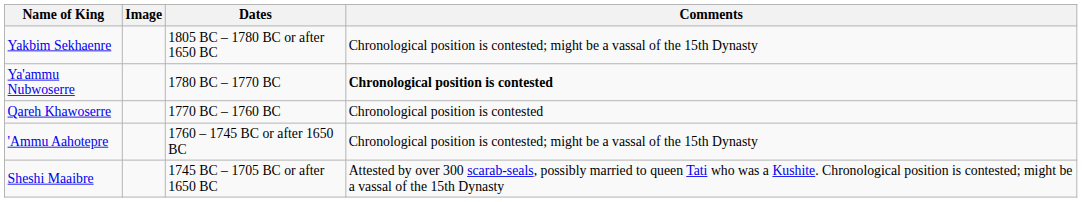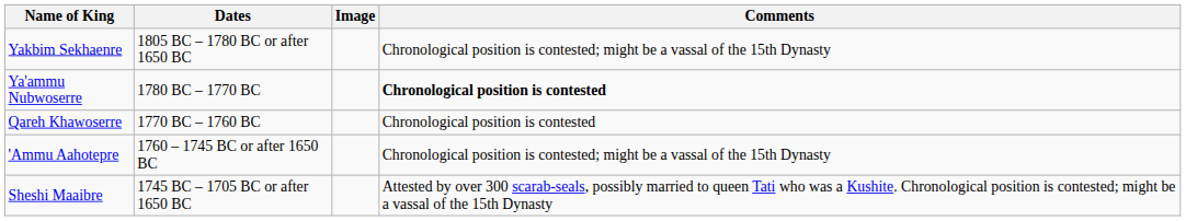 <table class="wikitable">
 <tr>
 <th>Name of King</th>
+<th>Dates</th>
 <th>Image</th>
-<th>Dates</th>
 <th>Comments</th>
 </tr>
 <tr>
 <td><a href='#'>Yakbim Sekhaenre</a></td>
+<td>1805 BC – 1780 BC or after 1650 BC</td>
 <td></td>
-<td>1805 BC – 1780 BC or after 1650 BC</td>
 <td>Chronological position is contested; might be a vassal of the 15th Dynasty</td>
 </tr>
 <tr>
 <td><a href='#'>Ya'ammu Nubwoserre</a></td>
+<td>1780 BC – 1770 BC</td>
 <td></td>
-<td>1780 BC – 1770 BC</td>
 <td><strong>Chronological position is contested</strong></td>
 </tr>
 <tr>
 <td><a href='#'>Qareh Khawoserre</a></td>
+<td>1770 BC – 1760 BC</td>
 <td></td>
-<td>1770 BC – 1760 BC</td>
 <td>Chronological position is contested</td>
 </tr>
 <tr>
 <td><a href='#'>'Ammu Aahotepre</a></td>
+<td>1760 – 1745 BC or after 1650 BC</td>
 <td></td>
-<td>1760 – 1745 BC or after 1650 BC</td>
 <td>Chronological position is contested; might be a vassal of the 15th Dynasty</td>
 </tr>
 <tr>
 <td><a href='#'>Sheshi Maaibre</a></td>
+<td>1745 BC – 1705 BC or after 1650 BC</td>
 <td></td>
-<td>1745 BC – 1705 BC or after 1650 BC</td>
 <td>Attested by over 300 <a href='#'>scarab-seals</a>, possibly married to queen <a href='#'>Tati</a> who was a <a href='#'>Kushite</a>. Chronological position is contested; might be a vassal of the 15th Dynasty</td>
 </tr>
 </table>
